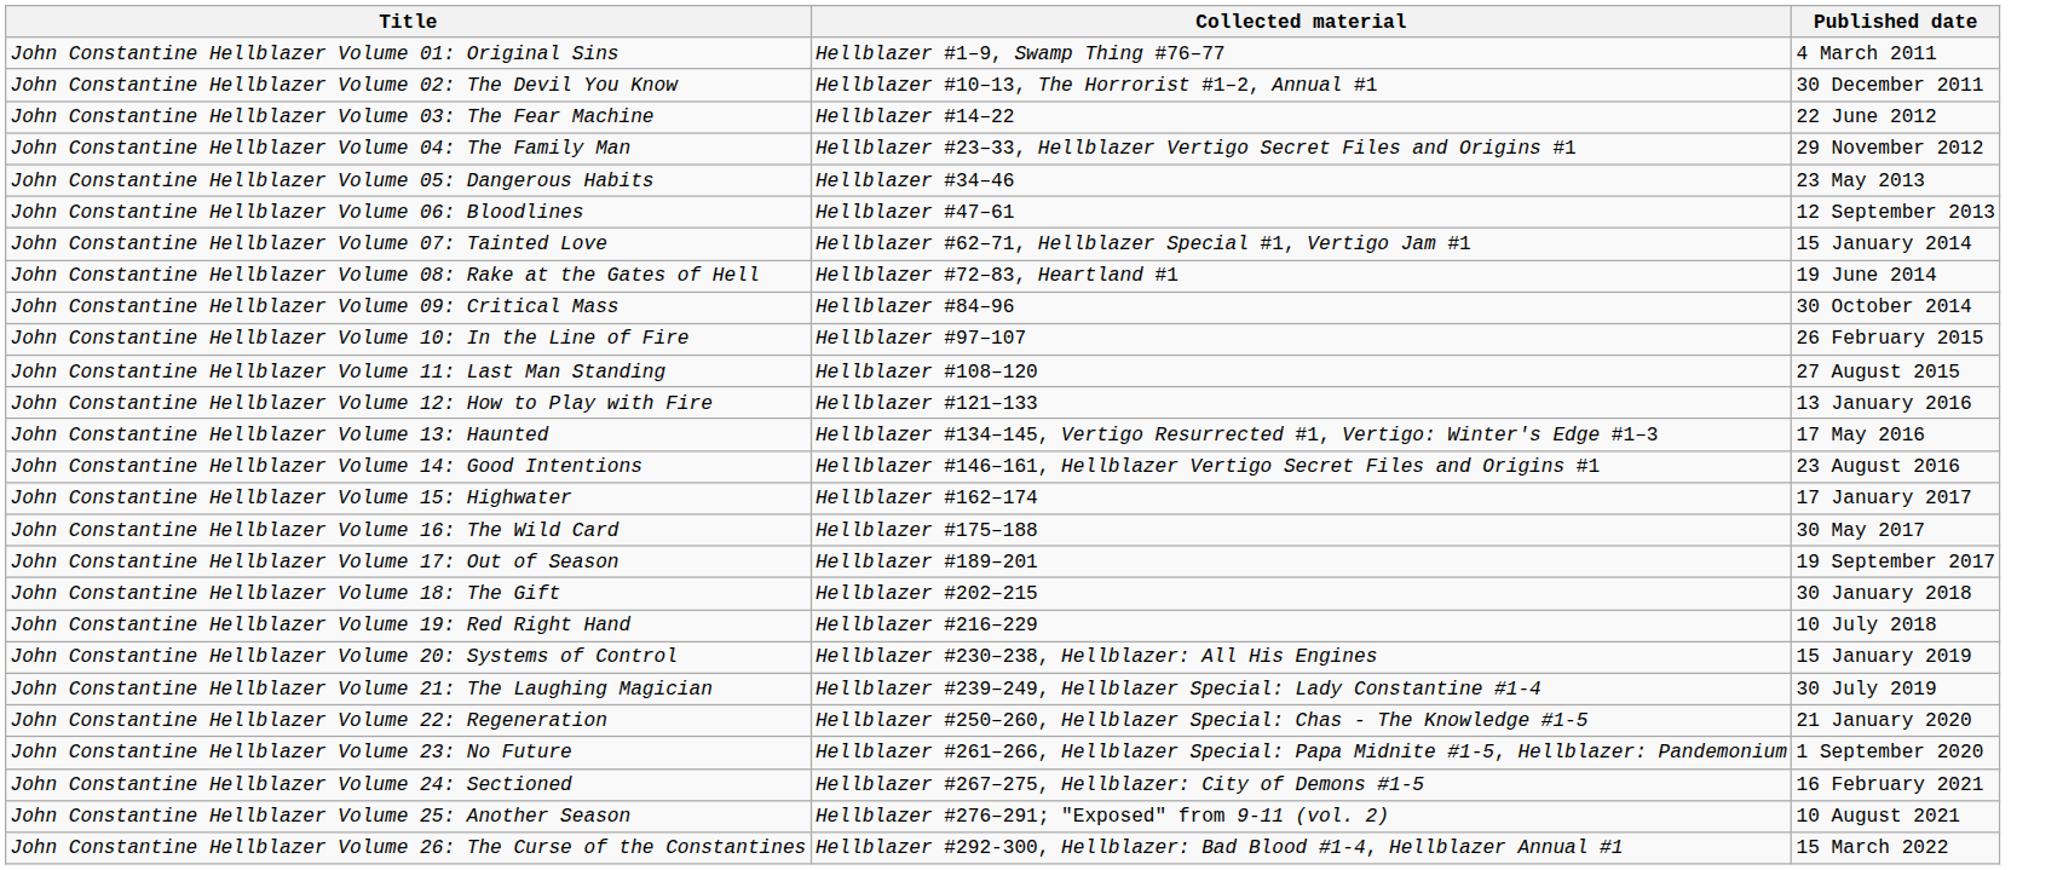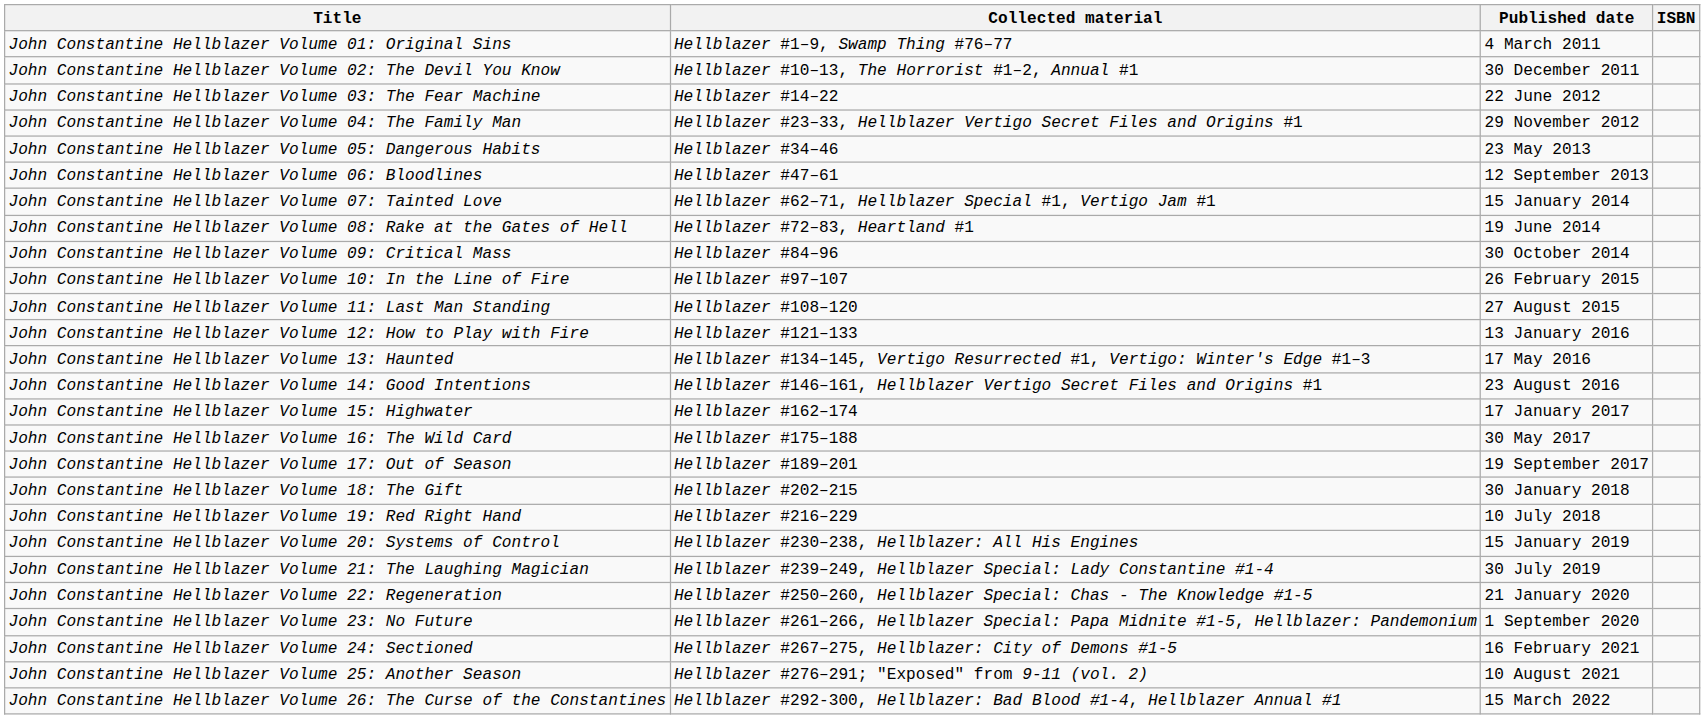 <table class="wikitable">
 <tr>
 <th>Title</th>
 <th>Collected material</th>
 <th>Published date</th>
+<th>ISBN</th>
 </tr>
 <tr>
 <td><em>John Constantine Hellblazer Volume 01: Original Sins</em></td>
 <td><em>Hellblazer</em> #1–9, <em>Swamp Thing</em> #76–77</td>
 <td>4 March 2011</td>
+<td></td>
 </tr>
 <tr>
 <td><em>John Constantine Hellblazer Volume 02: The Devil You Know</em></td>
 <td><em>Hellblazer</em> #10–13, <em>The Horrorist</em> #1–2, <em>Annual</em> #1</td>
 <td>30 December 2011</td>
+<td></td>
 </tr>
 <tr>
 <td><em>John Constantine Hellblazer Volume 03: The Fear Machine</em></td>
 <td><em>Hellblazer</em> #14–22</td>
 <td>22 June 2012</td>
+<td></td>
 </tr>
 <tr>
 <td><em>John Constantine Hellblazer Volume 04: The Family Man</em></td>
 <td><em>Hellblazer</em> #23–33, <em>Hellblazer Vertigo Secret Files and Origins</em> #1</td>
 <td>29 November 2012</td>
+<td></td>
 </tr>
 <tr>
 <td><em>John Constantine Hellblazer Volume 05: Dangerous Habits</em></td>
 <td><em>Hellblazer</em> #34–46</td>
 <td>23 May 2013</td>
+<td></td>
 </tr>
 <tr>
 <td><em>John Constantine Hellblazer Volume 06: Bloodlines</em></td>
 <td><em>Hellblazer</em> #47–61</td>
 <td>12 September 2013</td>
+<td></td>
 </tr>
 <tr>
 <td><em>John Constantine Hellblazer Volume 07: Tainted Love</em></td>
 <td><em>Hellblazer</em> #62–71, <em>Hellblazer Special</em> #1, <em>Vertigo Jam</em> #1</td>
 <td>15 January 2014</td>
+<td></td>
 </tr>
 <tr>
 <td><em>John Constantine Hellblazer Volume 08: Rake at the Gates of Hell</em></td>
 <td><em>Hellblazer</em> #72–83, <em>Heartland</em> #1</td>
 <td>19 June 2014</td>
+<td></td>
 </tr>
 <tr>
 <td><em>John Constantine Hellblazer Volume 09: Critical Mass</em></td>
 <td><em>Hellblazer</em> #84–96</td>
 <td>30 October 2014</td>
+<td></td>
 </tr>
 <tr>
 <td><em>John Constantine Hellblazer Volume 10: In the Line of Fire</em></td>
 <td><em>Hellblazer</em> #97–107</td>
 <td>26 February 2015</td>
+<td></td>
 </tr>
 <tr>
 <td><em>John Constantine Hellblazer Volume 11: Last Man Standing</em></td>
 <td><em>Hellblazer</em> #108–120</td>
 <td>27 August 2015</td>
+<td></td>
 </tr>
 <tr>
 <td><em>John Constantine Hellblazer Volume 12: How to Play with Fire</em></td>
 <td><em>Hellblazer</em> #121–133</td>
 <td>13 January 2016</td>
+<td></td>
 </tr>
 <tr>
 <td><em>John Constantine Hellblazer Volume 13: Haunted</em></td>
 <td><em>Hellblazer</em> #134–145, <em>Vertigo Resurrected</em> #1, <em>Vertigo: Winter's Edge</em> #1–3</td>
 <td>17 May 2016</td>
+<td></td>
 </tr>
 <tr>
 <td><em>John Constantine Hellblazer Volume 14: Good Intentions</em></td>
 <td><em>Hellblazer</em> #146–161, <em>Hellblazer Vertigo Secret Files and Origins</em> #1</td>
 <td>23 August 2016</td>
+<td></td>
 </tr>
 <tr>
 <td><em>John Constantine Hellblazer Volume 15: Highwater</em></td>
 <td><em>Hellblazer</em> #162–174</td>
 <td>17 January 2017</td>
+<td></td>
 </tr>
 <tr>
 <td><em>John Constantine Hellblazer Volume 16: The Wild Card</em></td>
 <td><em>Hellblazer</em> #175–188</td>
 <td>30 May 2017</td>
+<td></td>
 </tr>
 <tr>
 <td><em>John Constantine Hellblazer Volume 17: Out of Season</em></td>
 <td><em>Hellblazer</em> #189–201</td>
 <td>19 September 2017</td>
+<td></td>
 </tr>
 <tr>
 <td><em>John Constantine Hellblazer Volume 18: The Gift</em></td>
 <td><em>Hellblazer</em> #202–215</td>
 <td>30 January 2018</td>
+<td></td>
 </tr>
 <tr>
 <td><em>John Constantine Hellblazer Volume 19: Red Right Hand</em></td>
 <td><em>Hellblazer</em> #216–229</td>
 <td>10 July 2018</td>
+<td></td>
 </tr>
 <tr>
 <td><em>John Constantine Hellblazer Volume 20: Systems of Control</em></td>
 <td><em>Hellblazer</em> #230–238, <em>Hellblazer: All His Engines</em></td>
 <td>15 January 2019</td>
+<td></td>
 </tr>
 <tr>
 <td><em>John Constantine Hellblazer Volume 21: The Laughing Magician</em></td>
 <td><em>Hellblazer</em> #239–249, <em>Hellblazer Special: Lady Constantine #1-4</em></td>
 <td>30 July 2019</td>
+<td></td>
 </tr>
 <tr>
 <td><em>John Constantine Hellblazer Volume 22: Regeneration</em></td>
 <td><em>Hellblazer</em> #250–260, <em>Hellblazer Special: Chas - The Knowledge #1-5</em></td>
 <td>21 January 2020</td>
+<td></td>
 </tr>
 <tr>
 <td><em>John Constantine Hellblazer Volume 23: No Future</em></td>
 <td><em>Hellblazer</em> #261–266, <em>Hellblazer Special: Papa Midnite #1-5</em>, <em>Hellblazer: Pandemonium</em></td>
 <td>1 September 2020</td>
+<td></td>
 </tr>
 <tr>
 <td><em>John Constantine Hellblazer Volume 24: Sectioned</em></td>
 <td><em>Hellblazer</em> #267–275, <em>Hellblazer: City of Demons #1-5</em></td>
 <td>16 February 2021</td>
+<td></td>
 </tr>
 <tr>
 <td><em>John Constantine Hellblazer Volume 25: Another Season</em></td>
 <td><em>Hellblazer</em> #276–291; "Exposed" from <em>9-11 (vol. 2)</em></td>
 <td>10 August 2021</td>
+<td></td>
 </tr>
 <tr>
 <td><em>John Constantine Hellblazer Volume 26: The Curse of the Constantines</em></td>
 <td><em>Hellblazer</em> #292-300, <em>Hellblazer: Bad Blood #1-4</em>, <em>Hellblazer Annual #1</em></td>
 <td>15 March 2022</td>
+<td></td>
 </tr>
 </table>
